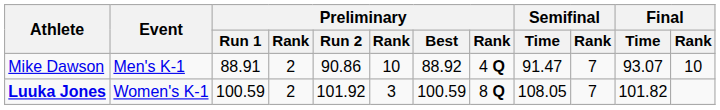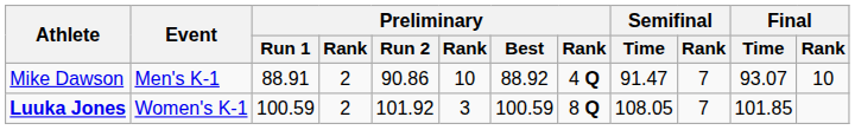 <table class="wikitable" style="font-size:90%">
 <tr>
 <th rowspan=2>Athlete</th>
 <th rowspan=2>Event</th>
 <th colspan=6>Preliminary</th>
 <th colspan=2>Semifinal</th>
 <th colspan=2>Final</th>
 </tr>
 <tr style="font-size:95%">
 <th>Run 1</th>
 <th>Rank</th>
 <th>Run 2</th>
 <th>Rank</th>
 <th>Best</th>
 <th>Rank</th>
 <th>Time</th>
 <th>Rank</th>
 <th>Time</th>
 <th>Rank</th>
 </tr>
 <tr align=center>
 <td align=left><a href='#'>Mike Dawson</a></td>
 <td align=left><a href='#'>Men's K-1</a></td>
 <td>88.91</td>
 <td>2</td>
 <td>90.86</td>
 <td>10</td>
 <td>88.92</td>
 <td>4 <strong>Q</strong></td>
 <td>91.47</td>
 <td>7</td>
 <td>93.07</td>
 <td>10</td>
 </tr>
 <tr align=center>
 <td align=left><strong><a href='#'>Luuka Jones</a></strong></td>
 <td align=left><a href='#'>Women's K-1</a></td>
 <td>100.59</td>
 <td>2</td>
 <td>101.92</td>
 <td>3</td>
 <td>100.59</td>
 <td>8 <strong>Q</strong></td>
 <td>108.05</td>
 <td>7</td>
-<td>101.82</td>
+<td>101.85</td>
 <td></td>
 </tr>
 </table>
